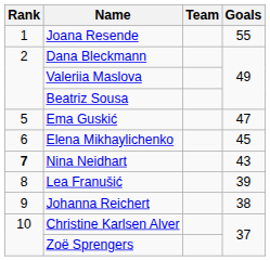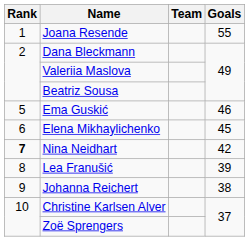 <table class="wikitable sortable" style="text-align: center;">
 <tr>
 <th>Rank</th>
 <th>Name</th>
 <th>Team</th>
 <th>Goals</th>
 </tr>
 <tr>
 <td style="vertical-align:top;">1</td>
 <td style="text-align: left;"><a href='#'>Joana Resende</a></td>
 <td style="text-align: left;"></td>
 <td>55</td>
 </tr>
 <tr>
 <td rowspan="3" style="vertical-align:top;">2</td>
 <td style="text-align: left;"><a href='#'>Dana Bleckmann</a></td>
 <td style="text-align: left;"></td>
 <td rowspan="3">49</td>
 </tr>
 <tr>
 <td style="text-align: left;"><a href='#'>Valeriia Maslova</a></td>
 <td style="text-align: left;"></td>
 </tr>
 <tr>
 <td style="text-align: left;"><a href='#'>Beatriz Sousa</a></td>
 <td style="text-align: left;"></td>
 </tr>
 <tr>
 <td style="vertical-align:top;">5</td>
 <td style="text-align: left;"><a href='#'>Ema Guskić</a></td>
 <td style="text-align: left;"></td>
-<td>47</td>
+<td>46</td>
 </tr>
 <tr>
 <td style="vertical-align:top;">6</td>
 <td style="text-align: left;"><a href='#'>Elena Mikhaylichenko</a></td>
 <td style="text-align: left;"></td>
 <td>45</td>
 </tr>
 <tr>
 <td style="vertical-align:top;"><strong>7</strong></td>
 <td style="text-align: left;"><a href='#'>Nina Neidhart</a></td>
 <td style="text-align: left;"></td>
-<td>43</td>
+<td>42</td>
 </tr>
 <tr>
 <td style="vertical-align:top;">8</td>
 <td style="text-align: left;"><a href='#'>Lea Franušić</a></td>
 <td style="text-align: left;"></td>
 <td>39</td>
 </tr>
 <tr>
 <td style="vertical-align:top;">9</td>
 <td style="text-align: left;"><a href='#'>Johanna Reichert</a></td>
 <td style="text-align: left;"></td>
 <td>38</td>
 </tr>
 <tr>
 <td rowspan="2" style="vertical-align:top;">10</td>
 <td style="text-align: left;"><a href='#'>Christine Karlsen Alver</a></td>
 <td style="text-align: left;"></td>
 <td rowspan="2">37</td>
 </tr>
 <tr>
 <td style="text-align: left;"><a href='#'>Zoë Sprengers</a></td>
 <td style="text-align: left;"></td>
 </tr>
 </table>
